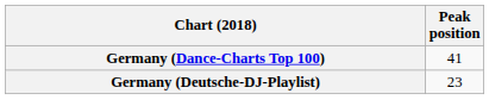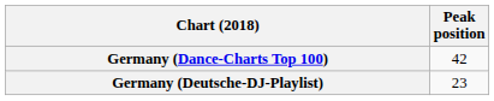 <table class="wikitable sortable plainrowheaders" style="text-align:center">
 <tr>
 <th scope="col" style="width:27.5em;">Chart (2018)</th>
 <th scope="col">Peak<br>position</th>
 </tr>
 <tr>
 <th scope="row">Germany (<a href='#'>Dance-Charts Top 100</a>)</th>
-<td>41</td>
+<td>42</td>
 </tr>
 <tr>
 <th scope="row">Germany (Deutsche-DJ-Playlist)</th>
 <td>23</td>
 </tr>
 </table>
